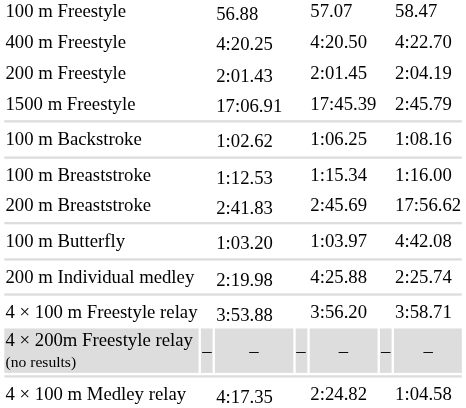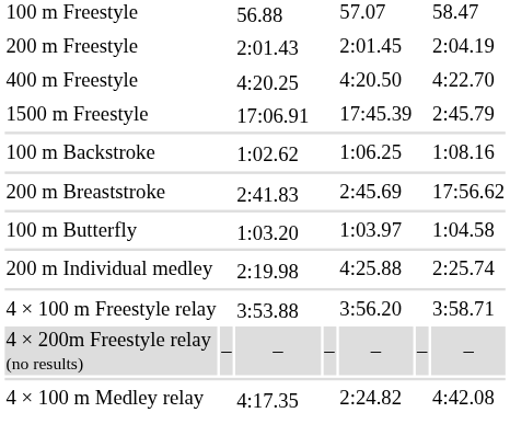 <table>
 <tr>
 <td>100 m Freestyle</td>
 <td></td>
 <td>56.88  <sup></sup></td>
 <td></td>
 <td>57.07</td>
 <td></td>
 <td>58.47</td>
 </tr>
 <tr>
+<td>200 m Freestyle</td>
+<td></td>
+<td>2:01.43  <sup></sup></td>
+<td></td>
+<td>2:01.45</td>
+<td></td>
+<td>2:04.19</td>
+</tr>
+<tr>
 <td>400 m Freestyle</td>
 <td></td>
 <td>4:20.25  <sup></sup></td>
 <td></td>
 <td>4:20.50</td>
 <td></td>
 <td>4:22.70</td>
-</tr>
-<tr>
-<td>200 m Freestyle</td>
-<td></td>
-<td>2:01.43  <sup></sup></td>
-<td></td>
-<td>2:01.45</td>
-<td></td>
-<td>2:04.19</td>
 </tr>
 <tr>
 <td>1500 m Freestyle</td>
 <td></td>
 <td>17:06.91  <sup></sup></td>
 <td></td>
 <td>17:45.39</td>
 <td></td>
 <td>2:45.79</td>
 </tr>
 <tr bgcolor=#ddd>
 <td colspan=7></td>
 </tr>
 <tr>
 <td>100 m Backstroke</td>
 <td></td>
 <td>1:02.62  <sup></sup></td>
 <td></td>
 <td>1:06.25</td>
 <td></td>
 <td>1:08.16</td>
 </tr>
 <tr bgcolor=#ddd>
 <td colspan=7></td>
 </tr>
 <tr>
-<td>100 m Breaststroke</td>
-<td></td>
-<td>1:12.53  <sup></sup></td>
-<td></td>
-<td>1:15.34</td>
-<td></td>
-<td>1:16.00</td>
-</tr>
-<tr>
 <td>200 m Breaststroke</td>
 <td></td>
 <td>2:41.83  <sup></sup></td>
 <td></td>
 <td>2:45.69</td>
 <td></td>
 <td>17:56.62</td>
 </tr>
 <tr bgcolor=#ddd>
 <td colspan=7></td>
 </tr>
 <tr>
 <td>100 m Butterfly</td>
 <td></td>
 <td>1:03.20  <sup></sup></td>
 <td></td>
 <td>1:03.97</td>
 <td></td>
-<td>4:42.08</td>
+<td>1:04.58</td>
 </tr>
 <tr bgcolor=#ddd>
 <td colspan=7></td>
 </tr>
 <tr>
 <td>200 m Individual medley</td>
 <td></td>
 <td>2:19.98  <sup></sup></td>
 <td></td>
 <td>4:25.88</td>
 <td></td>
 <td>2:25.74</td>
 </tr>
 <tr bgcolor=#ddd>
 <td colspan=7></td>
 </tr>
 <tr>
 <td>4 × 100 m Freestyle relay</td>
 <td></td>
 <td>3:53.88  <sup></sup></td>
 <td></td>
 <td>3:56.20</td>
 <td></td>
 <td>3:58.71</td>
 </tr>
 <tr bgcolor=#ddd>
 <td>4 × 200m Freestyle relay<br><small>(no results)</small></td>
 <td align=center>–</td>
 <td align=center>–</td>
 <td align=center>–</td>
 <td align=center>–</td>
 <td align=center>–</td>
 <td align=center>–</td>
 </tr>
 <tr bgcolor=#ddd>
 <td colspan=7></td>
 </tr>
 <tr>
 <td>4 × 100 m Medley relay</td>
 <td></td>
 <td>4:17.35  <sup></sup></td>
 <td></td>
 <td>2:24.82</td>
 <td></td>
-<td>1:04.58</td>
+<td>4:42.08</td>
 </tr>
 </table>
